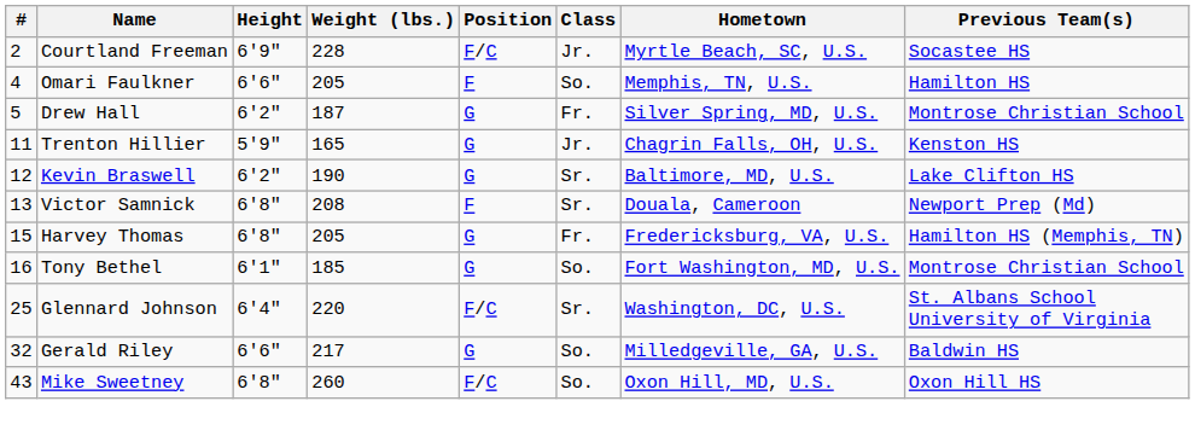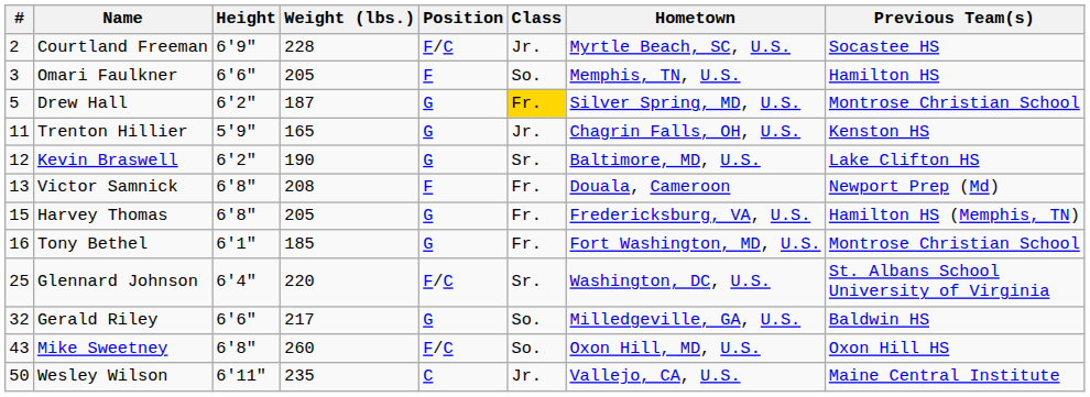 <table class="wikitable" style="font-size: 90%">
 <tr>
 <th>#</th>
 <th>Name</th>
 <th>Height</th>
 <th>Weight (lbs.)</th>
 <th>Position</th>
 <th>Class</th>
 <th>Hometown</th>
 <th>Previous Team(s)</th>
 </tr>
 <tr>
 <td>2</td>
 <td>Courtland Freeman</td>
 <td>6'9"</td>
 <td>228</td>
 <td><a href='#'>F</a>/<a href='#'>C</a></td>
 <td>Jr.</td>
 <td><a href='#'>Myrtle Beach, SC</a>, <a href='#'>U.S.</a></td>
 <td><a href='#'>Socastee HS</a></td>
 </tr>
 <tr>
-<td>4</td>
+<td>3</td>
 <td>Omari Faulkner</td>
 <td>6'6"</td>
 <td>205</td>
 <td><a href='#'>F</a></td>
 <td>So.</td>
 <td><a href='#'>Memphis, TN</a>, <a href='#'>U.S.</a></td>
 <td><a href='#'>Hamilton HS</a></td>
 </tr>
 <tr>
 <td>5</td>
 <td>Drew Hall</td>
 <td>6'2"</td>
 <td>187</td>
 <td><a href='#'>G</a></td>
-<td>Fr.</td>
+<td style="background: gold;">Fr.</td>
 <td><a href='#'>Silver Spring, MD</a>, <a href='#'>U.S.</a></td>
 <td><a href='#'>Montrose Christian School</a></td>
 </tr>
 <tr>
 <td>11</td>
 <td>Trenton Hillier</td>
 <td>5'9"</td>
 <td>165</td>
 <td><a href='#'>G</a></td>
 <td>Jr.</td>
 <td><a href='#'>Chagrin Falls, OH</a>, <a href='#'>U.S.</a></td>
 <td><a href='#'>Kenston HS</a></td>
 </tr>
 <tr>
 <td>12</td>
 <td><a href='#'>Kevin Braswell</a></td>
 <td>6'2"</td>
 <td>190</td>
 <td><a href='#'>G</a></td>
 <td>Sr.</td>
 <td><a href='#'>Baltimore, MD</a>, <a href='#'>U.S.</a></td>
 <td><a href='#'>Lake Clifton HS</a></td>
 </tr>
 <tr>
 <td>13</td>
 <td>Victor Samnick</td>
 <td>6'8"</td>
 <td>208</td>
 <td><a href='#'>F</a></td>
-<td>Sr.</td>
+<td>Fr.</td>
 <td><a href='#'>Douala</a>, <a href='#'>Cameroon</a></td>
 <td><a href='#'>Newport Prep</a> (<a href='#'>Md</a>)</td>
 </tr>
 <tr>
 <td>15</td>
 <td>Harvey Thomas</td>
 <td>6'8"</td>
 <td>205</td>
 <td><a href='#'>G</a></td>
 <td>Fr.</td>
 <td><a href='#'>Fredericksburg, VA</a>, <a href='#'>U.S.</a></td>
 <td><a href='#'>Hamilton HS</a> (<a href='#'>Memphis, TN</a>)</td>
 </tr>
 <tr>
 <td>16</td>
 <td>Tony Bethel</td>
 <td>6'1"</td>
 <td>185</td>
 <td><a href='#'>G</a></td>
-<td>So.</td>
+<td>Fr.</td>
 <td><a href='#'>Fort Washington, MD</a>, <a href='#'>U.S.</a></td>
 <td><a href='#'>Montrose Christian School</a></td>
 </tr>
 <tr>
 <td>25</td>
 <td>Glennard Johnson</td>
 <td>6'4"</td>
 <td>220</td>
 <td><a href='#'>F</a>/<a href='#'>C</a></td>
 <td>Sr.</td>
 <td><a href='#'>Washington, DC</a>, <a href='#'>U.S.</a></td>
 <td><a href='#'>St. Albans School</a><br><a href='#'>University of Virginia</a></td>
 </tr>
 <tr>
 <td>32</td>
 <td>Gerald Riley</td>
 <td>6'6"</td>
 <td>217</td>
 <td><a href='#'>G</a></td>
 <td>So.</td>
 <td><a href='#'>Milledgeville, GA</a>, <a href='#'>U.S.</a></td>
 <td><a href='#'>Baldwin HS</a></td>
 </tr>
 <tr>
 <td>43</td>
 <td><a href='#'>Mike Sweetney</a></td>
 <td>6'8"</td>
 <td>260</td>
 <td><a href='#'>F</a>/<a href='#'>C</a></td>
 <td>So.</td>
 <td><a href='#'>Oxon Hill, MD</a>, <a href='#'>U.S.</a></td>
 <td><a href='#'>Oxon Hill HS</a></td>
 </tr>
+<tr>
+<td>50</td>
+<td>Wesley Wilson</td>
+<td>6'11"</td>
+<td>235</td>
+<td><a href='#'>C</a></td>
+<td>Jr.</td>
+<td><a href='#'>Vallejo, CA</a>, <a href='#'>U.S.</a></td>
+<td><a href='#'>Maine Central Institute</a></td>
+</tr>
 </table>
